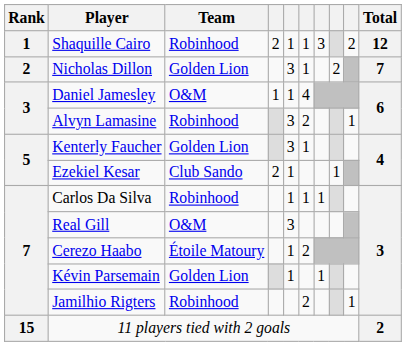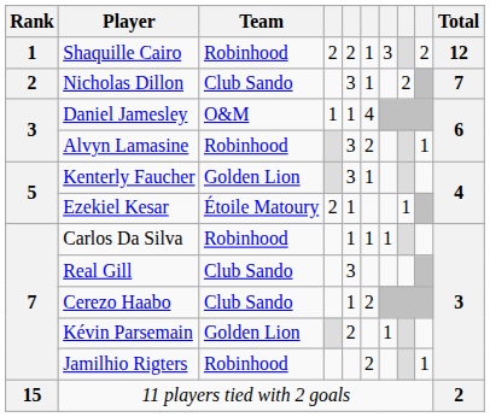 <table class="wikitable" style="text-align:center; font-size:90%">
 <tr>
 <th>Rank</th>
 <th>Player</th>
 <th>Team</th>
 <th></th>
 <th></th>
 <th></th>
 <th></th>
 <th></th>
 <th></th>
 <th>Total</th>
 </tr>
 <tr>
 <th>1</th>
 <td align=left> <a href='#'>Shaquille Cairo</a></td>
 <td align=left> <a href='#'>Robinhood</a></td>
 <td>2</td>
-<td>1</td>
+<td>2</td>
 <td>1</td>
 <td>3</td>
 <td bgcolor="DDDDDD"></td>
 <td>2</td>
 <th>12</th>
 </tr>
 <tr>
 <th>2</th>
 <td align=left> <a href='#'>Nicholas Dillon</a></td>
-<td align=left> <a href='#'>Golden Lion</a></td>
+<td align=left> <a href='#'>Club Sando</a></td>
 <td></td>
 <td>3</td>
 <td>1</td>
 <td></td>
 <td>2</td>
 <td bgcolor="silver"></td>
 <th>7</th>
 </tr>
 <tr>
 <th rowspan=2>3</th>
 <td align=left> <a href='#'>Daniel Jamesley</a></td>
 <td align=left> <a href='#'>O&M</a></td>
 <td>1</td>
 <td>1</td>
 <td>4</td>
 <td bgcolor="silver" colspan=3></td>
 <th rowspan=2>6</th>
 </tr>
 <tr>
 <td align=left> <a href='#'>Alvyn Lamasine</a></td>
 <td align=left> <a href='#'>Robinhood</a></td>
 <td bgcolor="DDDDDD"></td>
 <td>3</td>
 <td>2</td>
 <td></td>
 <td bgcolor="DDDDDD"></td>
 <td>1</td>
 </tr>
 <tr>
 <th rowspan=2>5</th>
 <td align=left> <a href='#'>Kenterly Faucher</a></td>
 <td align=left> <a href='#'>Golden Lion</a></td>
 <td bgcolor="DDDDDD"></td>
 <td>3</td>
 <td>1</td>
 <td></td>
 <td bgcolor="DDDDDD"></td>
 <td></td>
 <th rowspan=2>4</th>
 </tr>
 <tr>
 <td align=left> <a href='#'>Ezekiel Kesar</a></td>
-<td align=left> <a href='#'>Club Sando</a></td>
+<td align=left> <a href='#'>Étoile Matoury</a></td>
 <td>2</td>
 <td>1</td>
 <td></td>
 <td></td>
 <td>1</td>
 <td bgcolor="silver"></td>
 </tr>
 <tr>
 <th rowspan=5>7</th>
 <td align=left> Carlos Da Silva</td>
 <td align=left> <a href='#'>Robinhood</a></td>
 <td></td>
 <td>1</td>
 <td>1</td>
 <td>1</td>
 <td bgcolor="DDDDDD"></td>
 <td></td>
 <th rowspan=5>3</th>
 </tr>
 <tr>
 <td align=left> <a href='#'>Real Gill</a></td>
-<td align=left> <a href='#'>O&M</a></td>
+<td align=left> <a href='#'>Club Sando</a></td>
 <td></td>
 <td>3</td>
 <td></td>
 <td></td>
 <td></td>
 <td bgcolor="silver"></td>
 </tr>
 <tr>
 <td align=left> <a href='#'>Cerezo Haabo</a></td>
-<td align=left> <a href='#'>Étoile Matoury</a></td>
+<td align=left> <a href='#'>Club Sando</a></td>
 <td></td>
 <td>1</td>
 <td>2</td>
 <td bgcolor="silver" colspan=3></td>
 </tr>
 <tr>
 <td align=left> <a href='#'>Kévin Parsemain</a></td>
 <td align=left> <a href='#'>Golden Lion</a></td>
 <td bgcolor="DDDDDD"></td>
-<td>1</td>
+<td>2</td>
 <td></td>
 <td>1</td>
 <td bgcolor="DDDDDD"></td>
 <td></td>
 </tr>
 <tr>
 <td align=left> <a href='#'>Jamilhio Rigters</a></td>
 <td align=left> <a href='#'>Robinhood</a></td>
 <td></td>
 <td></td>
 <td>2</td>
 <td></td>
 <td bgcolor="DDDDDD"></td>
 <td>1</td>
 </tr>
 <tr>
 <th>15</th>
 <td colspan=8><em>11 players tied with 2 goals</em></td>
 <th>2</th>
 </tr>
 </table>
